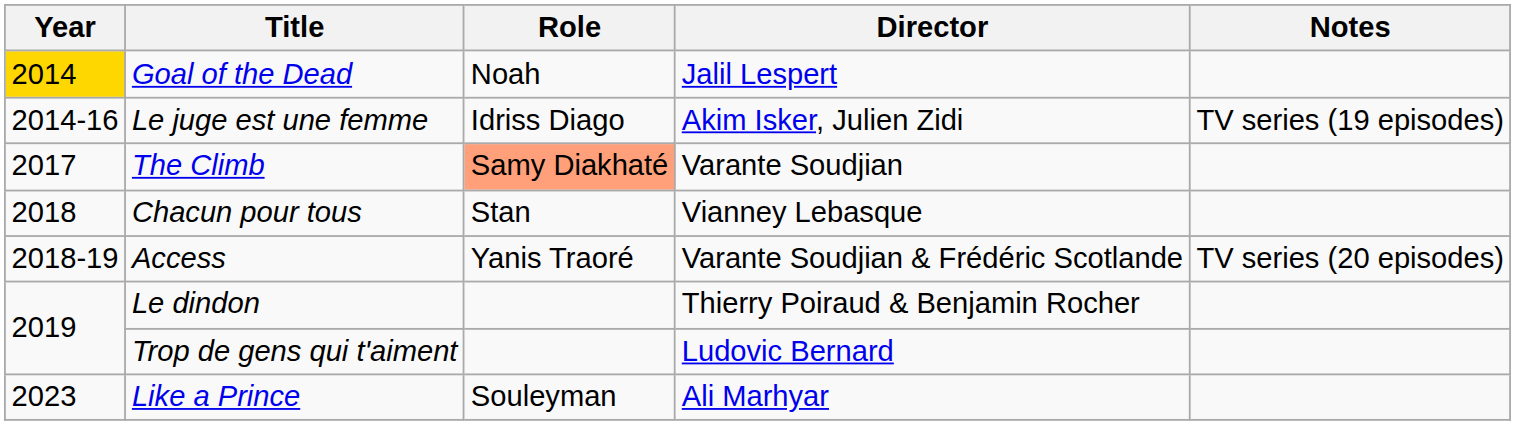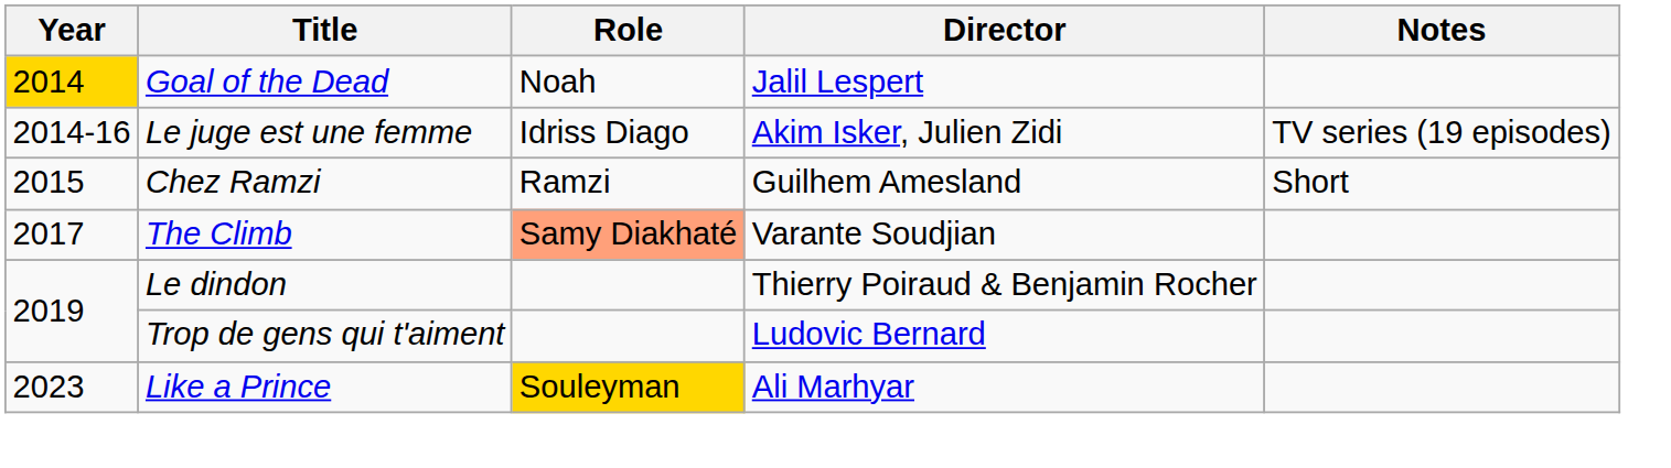 <table class="wikitable sortable">
 <tr>
 <th>Year</th>
 <th>Title</th>
 <th>Role</th>
 <th>Director</th>
 <th class="unsortable">Notes</th>
 </tr>
 <tr>
 <td style="background: gold;">2014</td>
 <td><em><a href='#'>Goal of the Dead</a></em></td>
 <td>Noah</td>
 <td><a href='#'>Jalil Lespert</a></td>
 <td></td>
 </tr>
 <tr>
 <td>2014-16</td>
 <td><em>Le juge est une femme</em></td>
 <td>Idriss Diago</td>
 <td><a href='#'>Akim Isker</a>, Julien Zidi</td>
 <td>TV series (19 episodes)</td>
 </tr>
 <tr>
+<td>2015</td>
+<td><em>Chez Ramzi</em></td>
+<td>Ramzi</td>
+<td>Guilhem Amesland</td>
+<td>Short</td>
+</tr>
+<tr>
 <td>2017</td>
 <td><em><a href='#'>The Climb</a></em></td>
 <td style="background: lightsalmon;">Samy Diakhaté</td>
 <td>Varante Soudjian</td>
 <td></td>
-</tr>
-<tr>
-<td>2018</td>
-<td><em>Chacun pour tous</em></td>
-<td>Stan</td>
-<td>Vianney Lebasque</td>
-<td></td>
-</tr>
-<tr>
-<td>2018-19</td>
-<td><em>Access</em></td>
-<td>Yanis Traoré</td>
-<td>Varante Soudjian & Frédéric Scotlande</td>
-<td>TV series (20 episodes)</td>
 </tr>
 <tr>
 <td rowspan=2>2019</td>
 <td><em>Le dindon</em></td>
 <td></td>
 <td>Thierry Poiraud & Benjamin Rocher</td>
 <td></td>
 </tr>
 <tr>
 <td><em>Trop de gens qui t'aiment</em></td>
 <td></td>
 <td><a href='#'>Ludovic Bernard</a></td>
 <td></td>
 </tr>
 <tr>
 <td>2023</td>
 <td><em><a href='#'>Like a Prince</a></em></td>
-<td>Souleyman</td>
+<td style="background: gold;">Souleyman</td>
 <td><a href='#'>Ali Marhyar</a></td>
 </tr>
 </table>
